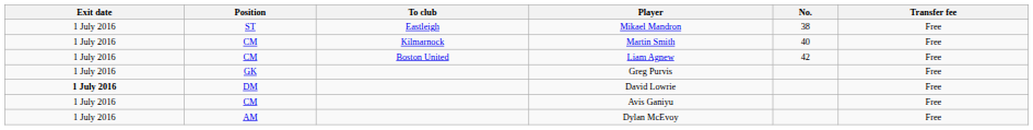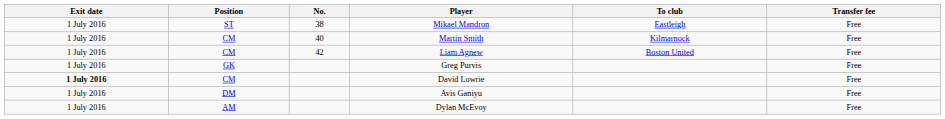 <table class="wikitable sortable" style="width:97%; text-align:center; font-size:85%; text-align:centre">
 <tr>
 <th>Exit date</th>
 <th>Position</th>
+<th>No.</th>
+<th>Player</th>
 <th>To club</th>
-<th>Player</th>
-<th>No.</th>
 <th>Transfer fee</th>
 </tr>
 <tr>
 <td>1 July 2016</td>
 <td><a href='#'>ST</a></td>
+<td>38</td>
+<td> <a href='#'>Mikael Mandron</a></td>
 <td> <a href='#'>Eastleigh</a></td>
-<td> <a href='#'>Mikael Mandron</a></td>
-<td>38</td>
 <td>Free</td>
 </tr>
 <tr>
 <td>1 July 2016</td>
 <td><a href='#'>CM</a></td>
+<td>40</td>
+<td> <a href='#'>Martin Smith</a></td>
 <td> <a href='#'>Kilmarnock</a></td>
-<td> <a href='#'>Martin Smith</a></td>
-<td>40</td>
 <td>Free</td>
 </tr>
 <tr>
 <td>1 July 2016</td>
 <td><a href='#'>CM</a></td>
+<td>42</td>
+<td> <a href='#'>Liam Agnew</a></td>
 <td> <a href='#'>Boston United</a></td>
-<td> <a href='#'>Liam Agnew</a></td>
-<td>42</td>
 <td>Free</td>
 </tr>
 <tr>
 <td>1 July 2016</td>
 <td><a href='#'>GK</a></td>
 <td></td>
 <td> Greg Purvis</td>
 <td></td>
 <td>Free</td>
 </tr>
 <tr>
 <td><strong>1 July 2016</strong></td>
-<td><a href='#'>DM</a></td>
+<td><a href='#'>CM</a></td>
 <td></td>
 <td> David Lowrie</td>
 <td></td>
 <td>Free</td>
 </tr>
 <tr>
 <td>1 July 2016</td>
-<td><a href='#'>CM</a></td>
+<td><a href='#'>DM</a></td>
 <td></td>
 <td> Avis Ganiyu</td>
 <td></td>
 <td>Free</td>
 </tr>
 <tr>
 <td>1 July 2016</td>
 <td><a href='#'>AM</a></td>
 <td></td>
 <td> Dylan McEvoy</td>
 <td></td>
 <td>Free</td>
 </tr>
 </table>
